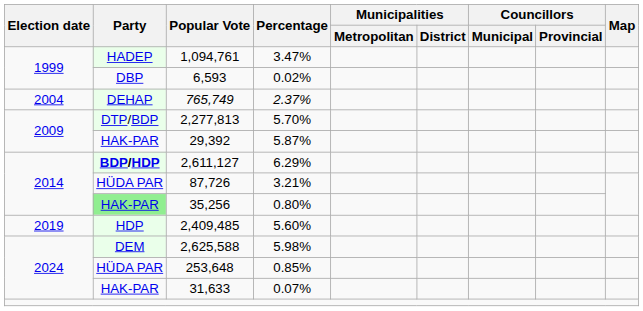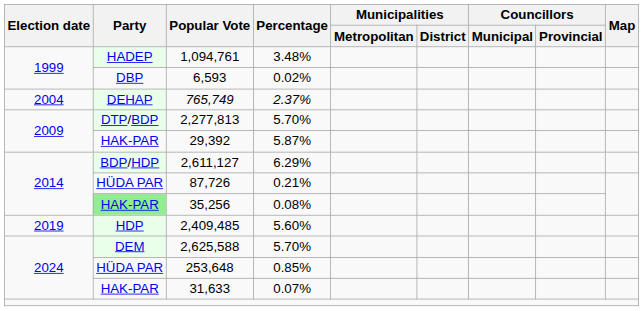 <table class="wikitable" style="text-align:center;">
 <tr>
 <th rowspan="2">Election date</th>
 <th rowspan="2">Party</th>
 <th rowspan="2">Popular Vote</th>
 <th rowspan="2">Percentage</th>
 <th colspan="2">Municipalities</th>
 <th colspan="2">Councillors</th>
 <th rowspan="2">Map</th>
 </tr>
 <tr>
 <th>Metropolitan</th>
 <th>District</th>
 <th>Municipal</th>
 <th>Provincial</th>
 </tr>
 <tr>
 <td rowspan=2><a href='#'>1999</a></td>
 <td style="background:#EAFFEA"><a href='#'>HADEP</a></td>
 <td>1,094,761</td>
-<td>3.47%</td>
+<td>3.48%</td>
 <td></td>
 <td></td>
 <td></td>
 <td></td>
 <td></td>
 </tr>
 <tr>
 <td><a href='#'>DBP</a></td>
 <td>6,593</td>
 <td>0.02%</td>
 <td></td>
 <td></td>
 <td></td>
 <td></td>
 </tr>
 <tr>
 <td><a href='#'>2004</a></td>
 <td style="background:#EAFFEA"><a href='#'>DEHAP</a></td>
 <td><em>765,749</em></td>
 <td><em>2.37%</em></td>
 <td></td>
 <td></td>
 <td></td>
 <td></td>
 <td></td>
 </tr>
 <tr>
 <td rowspan=2><a href='#'>2009</a></td>
 <td style="background:#EAFFEA"><a href='#'>DTP</a>/<a href='#'>BDP</a></td>
 <td>2,277,813</td>
 <td>5.70%</td>
 <td></td>
 <td></td>
 <td></td>
 <td></td>
 <td></td>
 </tr>
 <tr>
 <td><a href='#'>HAK-PAR</a></td>
 <td>29,392</td>
 <td>5.87%</td>
 <td></td>
 <td></td>
 <td></td>
 <td></td>
 </tr>
 <tr>
 <td rowspan=3><a href='#'>2014</a></td>
-<td style="background:#EAFFEA"><strong><a href='#'>BDP</a>/<a href='#'>HDP</a></strong></td>
+<td style="background:#EAFFEA"><a href='#'>BDP</a>/<a href='#'>HDP</a></td>
 <td>2,611,127</td>
 <td>6.29%</td>
 <td></td>
 <td></td>
 <td></td>
 <td></td>
 <td></td>
 </tr>
 <tr>
 <td><a href='#'>HÜDA PAR</a></td>
 <td>87,726</td>
-<td>3.21%</td>
+<td>0.21%</td>
 <td></td>
 <td></td>
 <td></td>
 <td></td>
 </tr>
 <tr>
 <td style="background: lightgreen;"><a href='#'>HAK-PAR</a></td>
 <td>35,256</td>
-<td>0.80%</td>
+<td>0.08%</td>
 <td></td>
 <td></td>
 <td></td>
 <td></td>
 </tr>
 <tr>
 <td><a href='#'>2019</a></td>
 <td style="background:#EAFFEA"><a href='#'>HDP</a></td>
 <td>2,409,485</td>
 <td>5.60%</td>
 <td></td>
 <td></td>
 <td></td>
 <td></td>
 <td></td>
 </tr>
 <tr>
 <td rowspan=3><a href='#'>2024</a></td>
 <td style="background:#EAFFEA"><a href='#'>DEM</a></td>
 <td>2,625,588</td>
-<td>5.98%</td>
+<td>5.70%</td>
 <td></td>
 <td></td>
 <td></td>
 <td></td>
 <td></td>
 </tr>
 <tr>
 <td><a href='#'>HÜDA PAR</a></td>
 <td>253,648</td>
 <td>0.85%</td>
 <td></td>
 <td></td>
 <td></td>
 <td></td>
 <td></td>
 </tr>
 <tr>
 <td><a href='#'>HAK-PAR</a></td>
 <td>31,633</td>
 <td>0.07%</td>
 <td></td>
 <td></td>
 <td></td>
 <td></td>
 <td></td>
 </tr>
 <tr>
 <td colspan="9"></td>
 </tr>
 </table>
